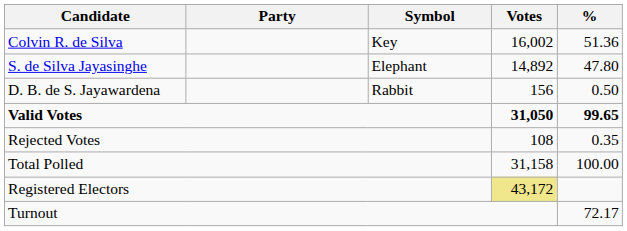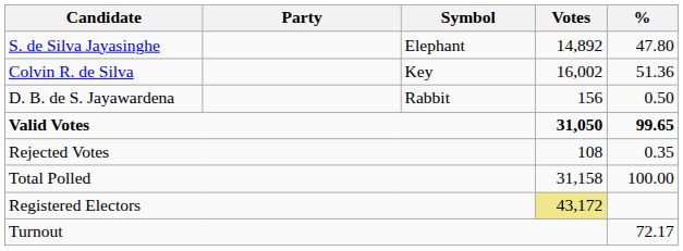 <table class="wikitable" border="1" style="text-align:right;">
 <tr>
 <th align=left width="180">Candidate</th>
 <th align=left width="180">Party</th>
 <th align=left width="120">Symbol</th>
 <th align=left width="60">Votes</th>
 <th align=left width="60">%</th>
 </tr>
 <tr>
+<td align=left><a href='#'>S. de Silva Jayasinghe</a></td>
+<td></td>
+<td align=left>Elephant</td>
+<td align=right>14,892</td>
+<td align=right>47.80</td>
+</tr>
+<tr>
 <td align=left><a href='#'>Colvin R. de Silva</a></td>
 <td></td>
 <td align=left>Key</td>
 <td align=right>16,002</td>
 <td align=right>51.36</td>
-</tr>
-<tr>
-<td align=left><a href='#'>S. de Silva Jayasinghe</a></td>
-<td></td>
-<td align=left>Elephant</td>
-<td align=right>14,892</td>
-<td align=right>47.80</td>
 </tr>
 <tr>
 <td align=left>D. B. de S. Jayawardena</td>
 <td></td>
 <td align=left>Rabbit</td>
 <td align=right>156</td>
 <td align=right>0.50</td>
 </tr>
 <tr>
 <td align=left colspan=3><strong>Valid Votes</strong></td>
 <td align=right><strong>31,050</strong></td>
 <td align=right><strong>99.65</strong></td>
 </tr>
 <tr>
 <td align=left colspan=3>Rejected Votes</td>
 <td align=right>108</td>
 <td align=right>0.35</td>
 </tr>
 <tr>
 <td align=left colspan=3>Total Polled</td>
 <td align=right>31,158</td>
 <td align=right>100.00</td>
 </tr>
 <tr>
 <td align=left colspan=3>Registered Electors</td>
 <td align=right style="background: khaki;">43,172</td>
 <td></td>
 </tr>
 <tr>
 <td align=left colspan=4>Turnout</td>
 <td align=right>72.17</td>
 </tr>
 </table>
